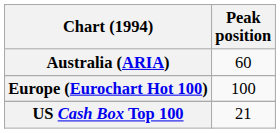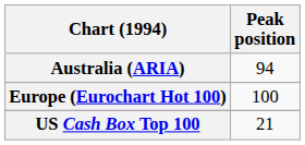 <table class="wikitable sortable plainrowheaders" style="text-align:center">
 <tr>
 <th scope="col">Chart (1994)</th>
 <th scope="col">Peak<br>position</th>
 </tr>
 <tr>
 <th scope="row">Australia (<a href='#'>ARIA</a>)</th>
-<td>60</td>
+<td>94</td>
 </tr>
 <tr>
 </tr>
 <tr>
 <th scope="row">Europe (<a href='#'>Eurochart Hot 100</a>)</th>
 <td>100</td>
 </tr>
 <tr>
 </tr>
 <tr>
 </tr>
 <tr>
 </tr>
 <tr>
 </tr>
 <tr>
 </tr>
 <tr>
 </tr>
 <tr>
 </tr>
 <tr>
 </tr>
 <tr>
 <th scope="row">US <a href='#'><em>Cash Box</em> Top 100</a></th>
 <td>21</td>
 </tr>
 </table>
